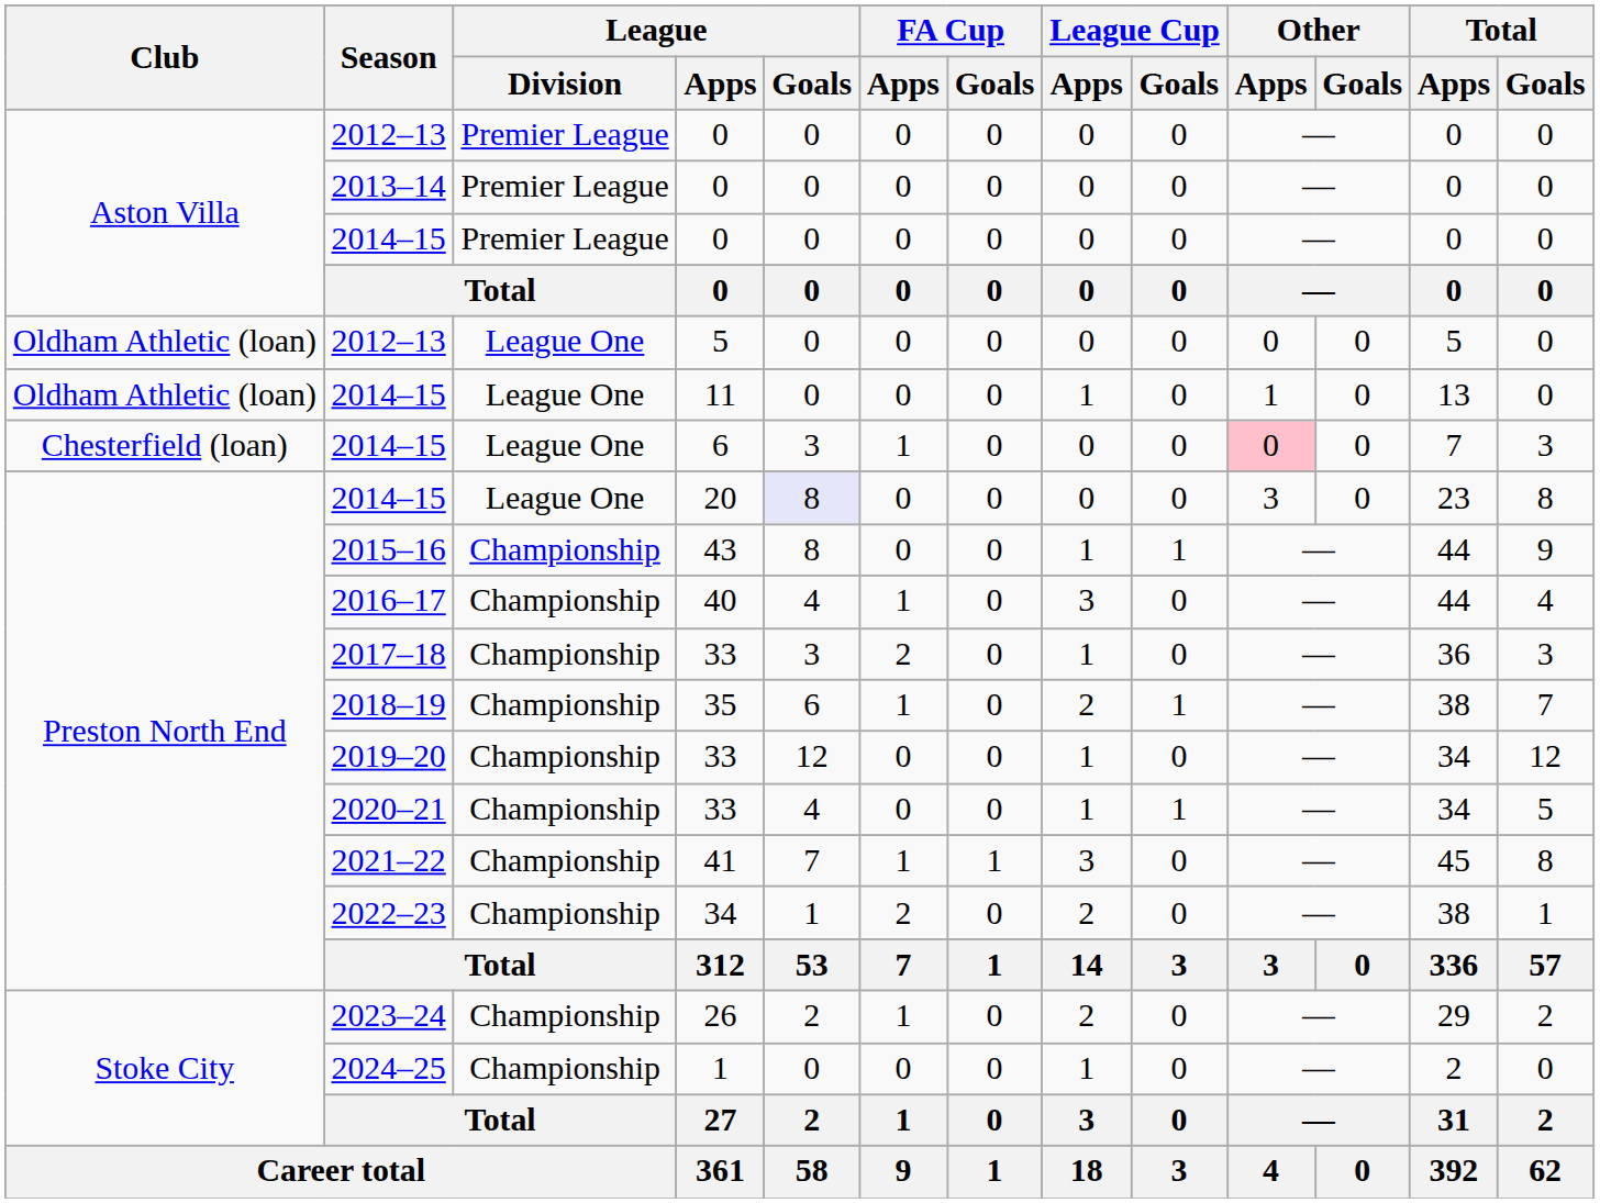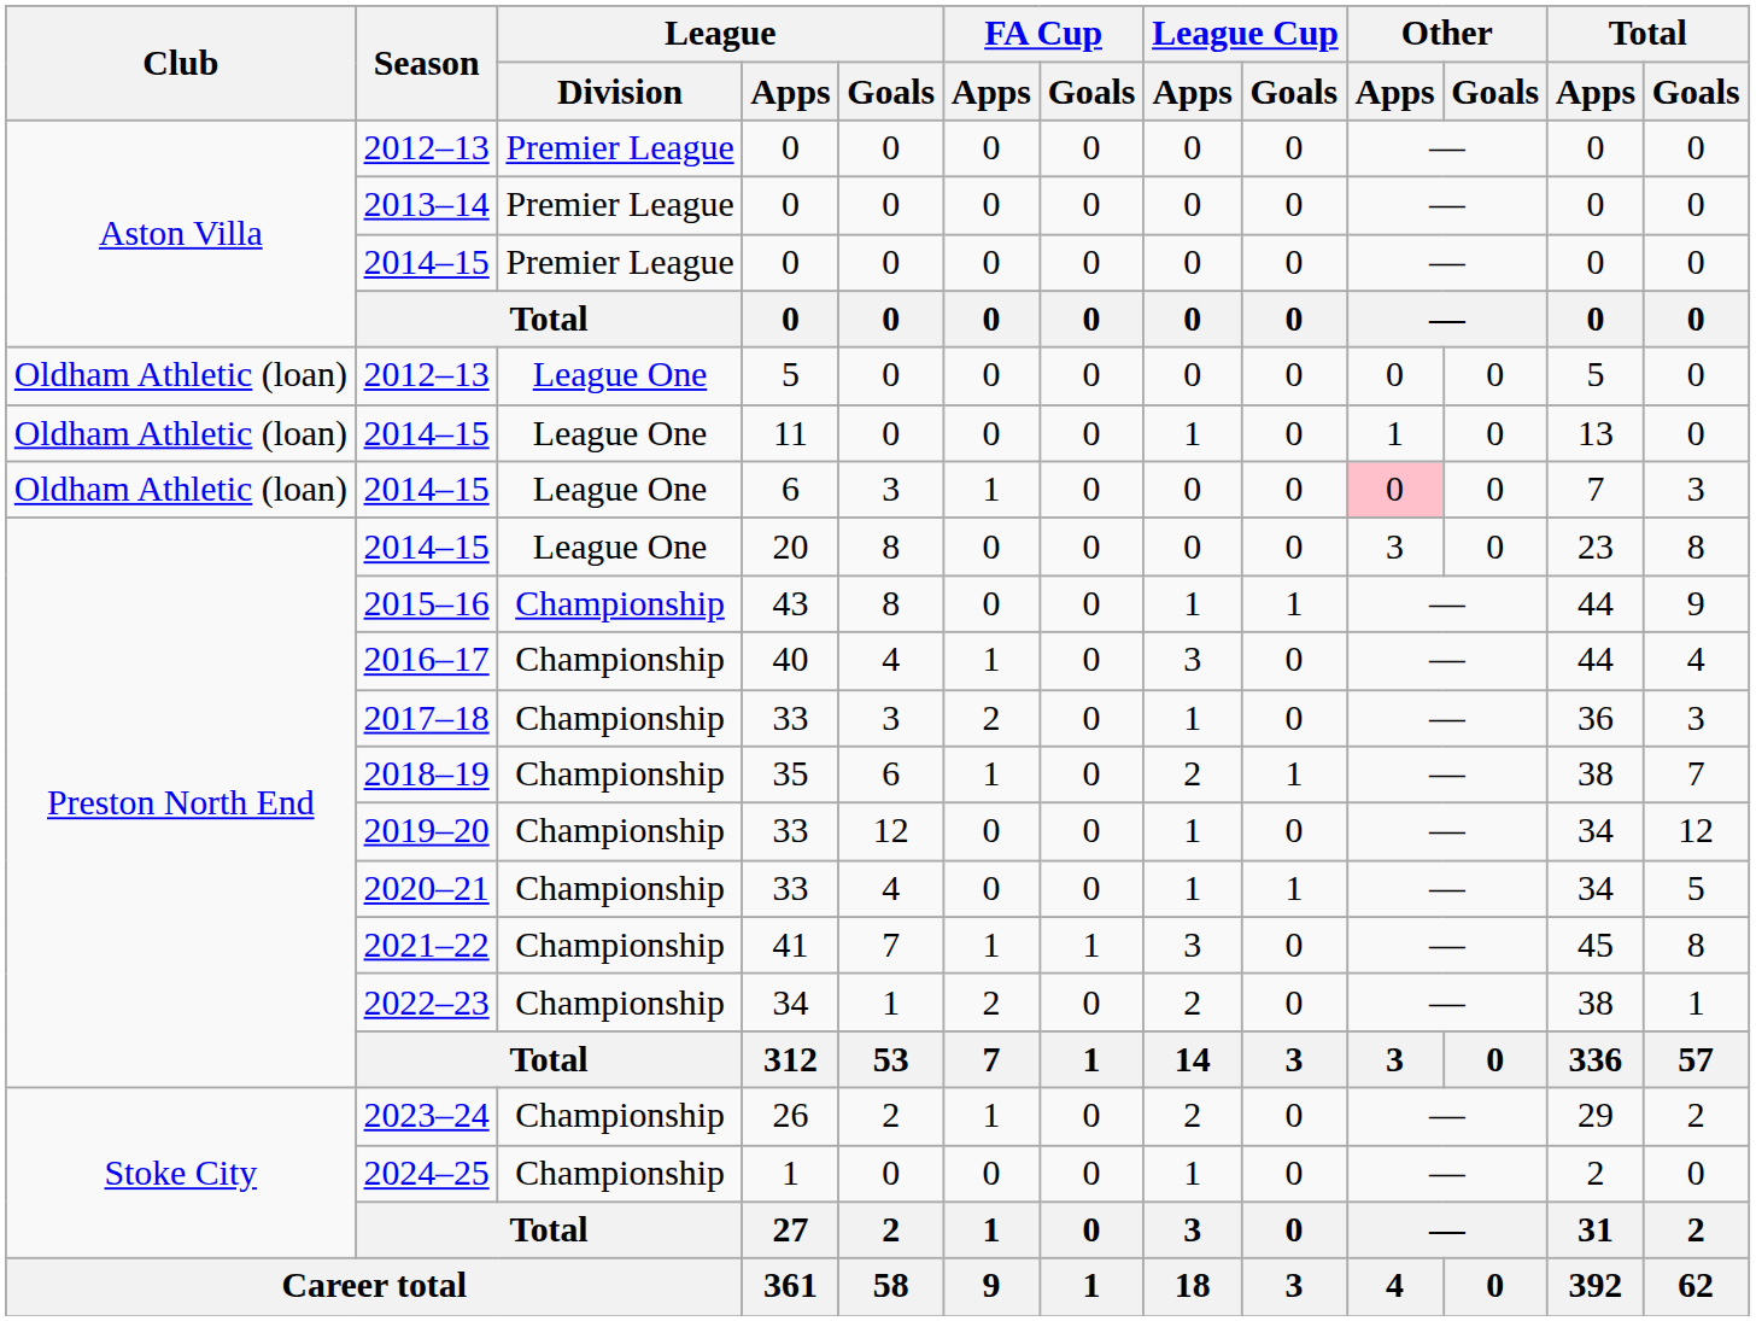 <table class="wikitable" style="text-align: center">
 <tr>
 <th rowspan="2">Club</th>
 <th rowspan="2">Season</th>
 <th colspan="3">League</th>
 <th colspan="2"><a href='#'>FA Cup</a></th>
 <th colspan="2"><a href='#'>League Cup</a></th>
 <th colspan="2">Other</th>
 <th colspan="2">Total</th>
 </tr>
 <tr>
 <th>Division</th>
 <th>Apps</th>
 <th>Goals</th>
 <th>Apps</th>
 <th>Goals</th>
 <th>Apps</th>
 <th>Goals</th>
 <th>Apps</th>
 <th>Goals</th>
 <th>Apps</th>
 <th>Goals</th>
 </tr>
 <tr>
 <td rowspan=4><a href='#'>Aston Villa</a></td>
 <td><a href='#'>2012–13</a></td>
 <td><a href='#'>Premier League</a></td>
 <td>0</td>
 <td>0</td>
 <td>0</td>
 <td>0</td>
 <td>0</td>
 <td>0</td>
 <td colspan=2>—</td>
 <td>0</td>
 <td>0</td>
 </tr>
 <tr>
 <td><a href='#'>2013–14</a></td>
 <td>Premier League</td>
 <td>0</td>
 <td>0</td>
 <td>0</td>
 <td>0</td>
 <td>0</td>
 <td>0</td>
 <td colspan=2>—</td>
 <td>0</td>
 <td>0</td>
 </tr>
 <tr>
 <td><a href='#'>2014–15</a></td>
 <td>Premier League</td>
 <td>0</td>
 <td>0</td>
 <td>0</td>
 <td>0</td>
 <td>0</td>
 <td>0</td>
 <td colspan=2>—</td>
 <td>0</td>
 <td>0</td>
 </tr>
 <tr>
 <th colspan=2>Total</th>
 <th>0</th>
 <th>0</th>
 <th>0</th>
 <th>0</th>
 <th>0</th>
 <th>0</th>
 <th colspan=2>—</th>
 <th>0</th>
 <th>0</th>
 </tr>
 <tr>
 <td><a href='#'>Oldham Athletic</a> (loan)</td>
 <td><a href='#'>2012–13</a></td>
 <td><a href='#'>League One</a></td>
 <td>5</td>
 <td>0</td>
 <td>0</td>
 <td>0</td>
 <td>0</td>
 <td>0</td>
 <td>0</td>
 <td>0</td>
 <td>5</td>
 <td>0</td>
 </tr>
 <tr>
 <td><a href='#'>Oldham Athletic</a> (loan)</td>
 <td><a href='#'>2014–15</a></td>
 <td>League One</td>
 <td>11</td>
 <td>0</td>
 <td>0</td>
 <td>0</td>
 <td>1</td>
 <td>0</td>
 <td>1</td>
 <td>0</td>
 <td>13</td>
 <td>0</td>
 </tr>
 <tr>
-<td><a href='#'>Chesterfield</a> (loan)</td>
+<td><a href='#'>Oldham Athletic</a> (loan)</td>
 <td><a href='#'>2014–15</a></td>
 <td>League One</td>
 <td>6</td>
 <td>3</td>
 <td>1</td>
 <td>0</td>
 <td>0</td>
 <td>0</td>
 <td style="background: pink;">0</td>
 <td>0</td>
 <td>7</td>
 <td>3</td>
 </tr>
 <tr>
 <td rowspan="10"><a href='#'>Preston North End</a></td>
 <td><a href='#'>2014–15</a></td>
 <td>League One</td>
 <td League One>20</td>
-<td style="background: lavender;">8</td>
+<td>8</td>
 <td>0</td>
 <td>0</td>
 <td>0</td>
 <td>0</td>
 <td>3</td>
 <td>0</td>
 <td>23</td>
 <td>8</td>
 </tr>
 <tr>
 <td><a href='#'>2015–16</a></td>
 <td><a href='#'>Championship</a></td>
 <td>43</td>
 <td>8</td>
 <td>0</td>
 <td>0</td>
 <td>1</td>
 <td>1</td>
 <td colspan="2">—</td>
 <td>44</td>
 <td>9</td>
 </tr>
 <tr>
 <td><a href='#'>2016–17</a></td>
 <td>Championship</td>
 <td>40</td>
 <td>4</td>
 <td>1</td>
 <td>0</td>
 <td>3</td>
 <td>0</td>
 <td colspan="2">—</td>
 <td>44</td>
 <td>4</td>
 </tr>
 <tr>
 <td><a href='#'>2017–18</a></td>
 <td>Championship</td>
 <td>33</td>
 <td>3</td>
 <td>2</td>
 <td>0</td>
 <td>1</td>
 <td>0</td>
 <td colspan="2">—</td>
 <td>36</td>
 <td>3</td>
 </tr>
 <tr>
 <td><a href='#'>2018–19</a></td>
 <td>Championship</td>
 <td>35</td>
 <td>6</td>
 <td>1</td>
 <td>0</td>
 <td>2</td>
 <td>1</td>
 <td colspan="2">—</td>
 <td>38</td>
 <td>7</td>
 </tr>
 <tr>
 <td><a href='#'>2019–20</a></td>
 <td>Championship</td>
 <td>33</td>
 <td>12</td>
 <td>0</td>
 <td>0</td>
 <td>1</td>
 <td>0</td>
 <td colspan="2">—</td>
 <td>34</td>
 <td>12</td>
 </tr>
 <tr>
 <td><a href='#'>2020–21</a></td>
 <td>Championship</td>
 <td>33</td>
 <td>4</td>
 <td>0</td>
 <td>0</td>
 <td>1</td>
 <td>1</td>
 <td colspan=2>—</td>
 <td>34</td>
 <td>5</td>
 </tr>
 <tr>
 <td><a href='#'>2021–22</a></td>
 <td>Championship</td>
 <td>41</td>
 <td>7</td>
 <td>1</td>
 <td>1</td>
 <td>3</td>
 <td>0</td>
 <td colspan=2>—</td>
 <td>45</td>
 <td>8</td>
 </tr>
 <tr>
 <td><a href='#'>2022–23</a></td>
 <td>Championship</td>
 <td>34</td>
 <td>1</td>
 <td>2</td>
 <td>0</td>
 <td>2</td>
 <td>0</td>
 <td colspan=2>—</td>
 <td>38</td>
 <td>1</td>
 </tr>
 <tr>
 <th colspan="2">Total</th>
 <th>312</th>
 <th>53</th>
 <th>7</th>
 <th>1</th>
 <th>14</th>
 <th>3</th>
 <th>3</th>
 <th>0</th>
 <th>336</th>
 <th>57</th>
 </tr>
 <tr>
 <td rowspan=3><a href='#'>Stoke City</a></td>
 <td><a href='#'>2023–24</a></td>
 <td>Championship</td>
 <td>26</td>
 <td>2</td>
 <td>1</td>
 <td>0</td>
 <td>2</td>
 <td>0</td>
 <td colspan=2>—</td>
 <td>29</td>
 <td>2</td>
 </tr>
 <tr>
 <td><a href='#'>2024–25</a></td>
 <td>Championship</td>
 <td>1</td>
 <td>0</td>
 <td>0</td>
 <td>0</td>
 <td>1</td>
 <td>0</td>
 <td colspan=2>—</td>
 <td>2</td>
 <td>0</td>
 </tr>
 <tr>
 <th colspan="2">Total</th>
 <th>27</th>
 <th>2</th>
 <th>1</th>
 <th>0</th>
 <th>3</th>
 <th>0</th>
 <th colspan=2>—</th>
 <th>31</th>
 <th>2</th>
 </tr>
 <tr>
 <th colspan="3">Career total</th>
 <th>361</th>
 <th>58</th>
 <th>9</th>
 <th>1</th>
 <th>18</th>
 <th>3</th>
 <th>4</th>
 <th>0</th>
 <th>392</th>
 <th>62</th>
 </tr>
 </table>
